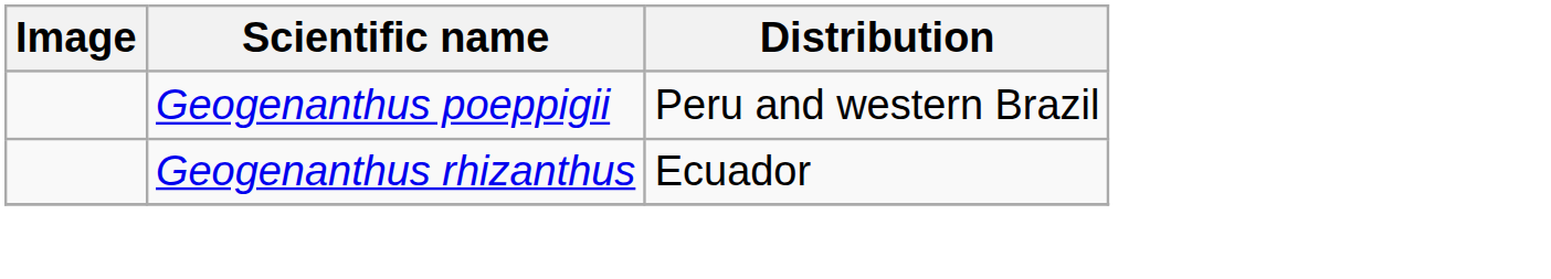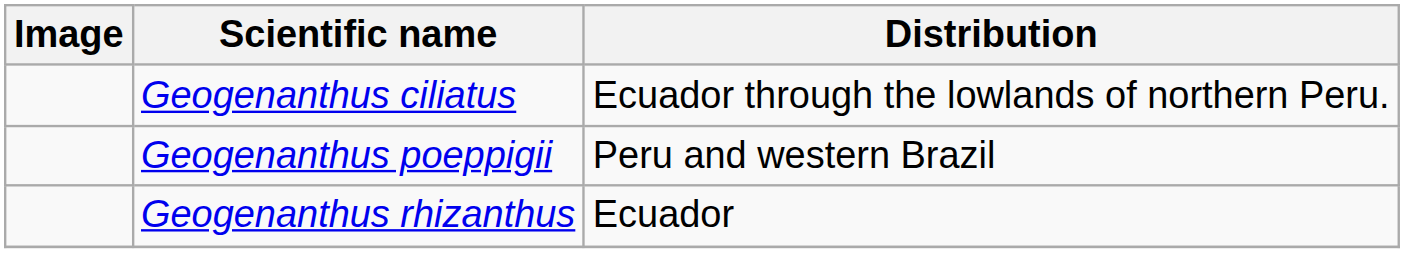 <table class="wikitable ">
 <tr>
 <th>Image</th>
 <th>Scientific name</th>
 <th>Distribution</th>
+</tr>
+<tr>
+<td></td>
+<td><em><a href='#'>Geogenanthus ciliatus</a></em></td>
+<td>Ecuador through the lowlands of northern Peru.</td>
 </tr>
 <tr>
 <td></td>
 <td><em><a href='#'>Geogenanthus poeppigii</a></em></td>
 <td>Peru and western Brazil</td>
 </tr>
 <tr>
 <td></td>
 <td><em><a href='#'>Geogenanthus rhizanthus</a></em></td>
 <td>Ecuador</td>
 </tr>
 <tr>
 </tr>
 </table>
